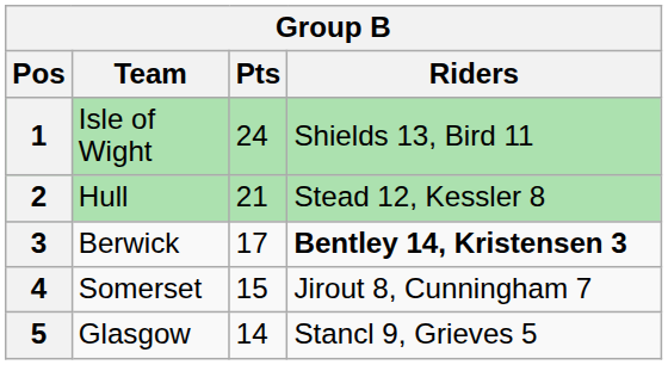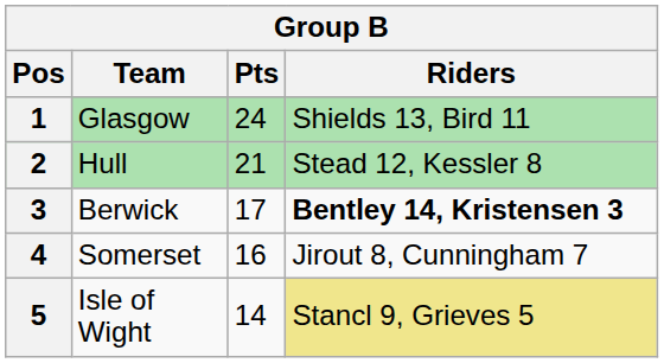 <table class="wikitable">
 <tr>
 <th colspan="4">Group B</th>
 </tr>
 <tr>
 <th width=20>Pos</th>
 <th width=80>Team</th>
 <th width=20>Pts</th>
 <th width=200>Riders</th>
 </tr>
 <tr style="background:#ACE1AF;">
 <th>1</th>
-<td>Isle of Wight</td>
+<td>Glasgow</td>
 <td>24</td>
 <td>Shields 13, Bird 11</td>
 </tr>
 <tr style="background:#ACE1AF;">
 <th>2</th>
 <td>Hull</td>
 <td>21</td>
 <td>Stead 12, Kessler 8</td>
 </tr>
 <tr>
 <th>3</th>
 <td>Berwick</td>
 <td>17</td>
 <td><strong>Bentley 14, Kristensen 3</strong></td>
 </tr>
 <tr>
 <th>4</th>
 <td>Somerset</td>
-<td>15</td>
+<td>16</td>
 <td>Jirout 8, Cunningham 7</td>
 </tr>
 <tr>
 <th>5</th>
-<td>Glasgow</td>
+<td>Isle of Wight</td>
 <td>14</td>
-<td>Stancl 9, Grieves 5</td>
+<td style="background: khaki;">Stancl 9, Grieves 5</td>
 </tr>
 </table>
